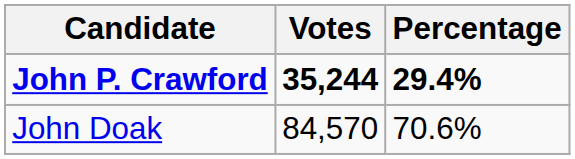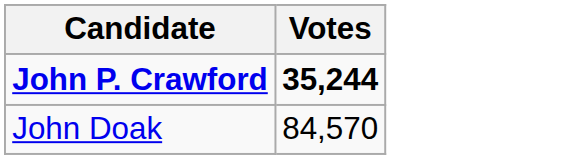 <table class=wikitable>
 <tr>
 <th>Candidate</th>
 <th>Votes</th>
-<th>Percentage</th>
 </tr>
 <tr>
 <td><strong><a href='#'>John P. Crawford</a></strong></td>
 <td><strong>35,244</strong></td>
-<td><strong>29.4%</strong></td>
 </tr>
 <tr>
 <td><a href='#'>John Doak</a></td>
 <td>84,570</td>
-<td>70.6%</td>
 </tr>
 </table>
